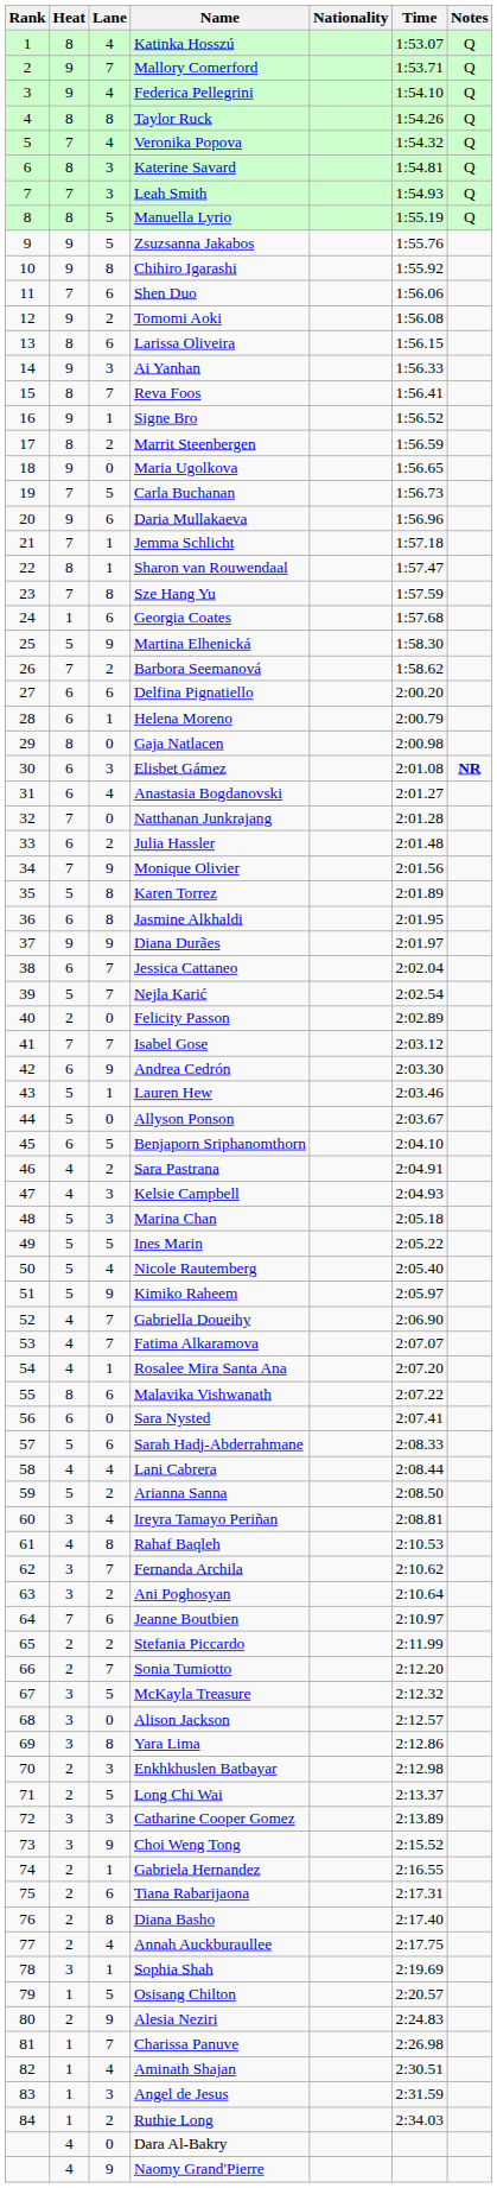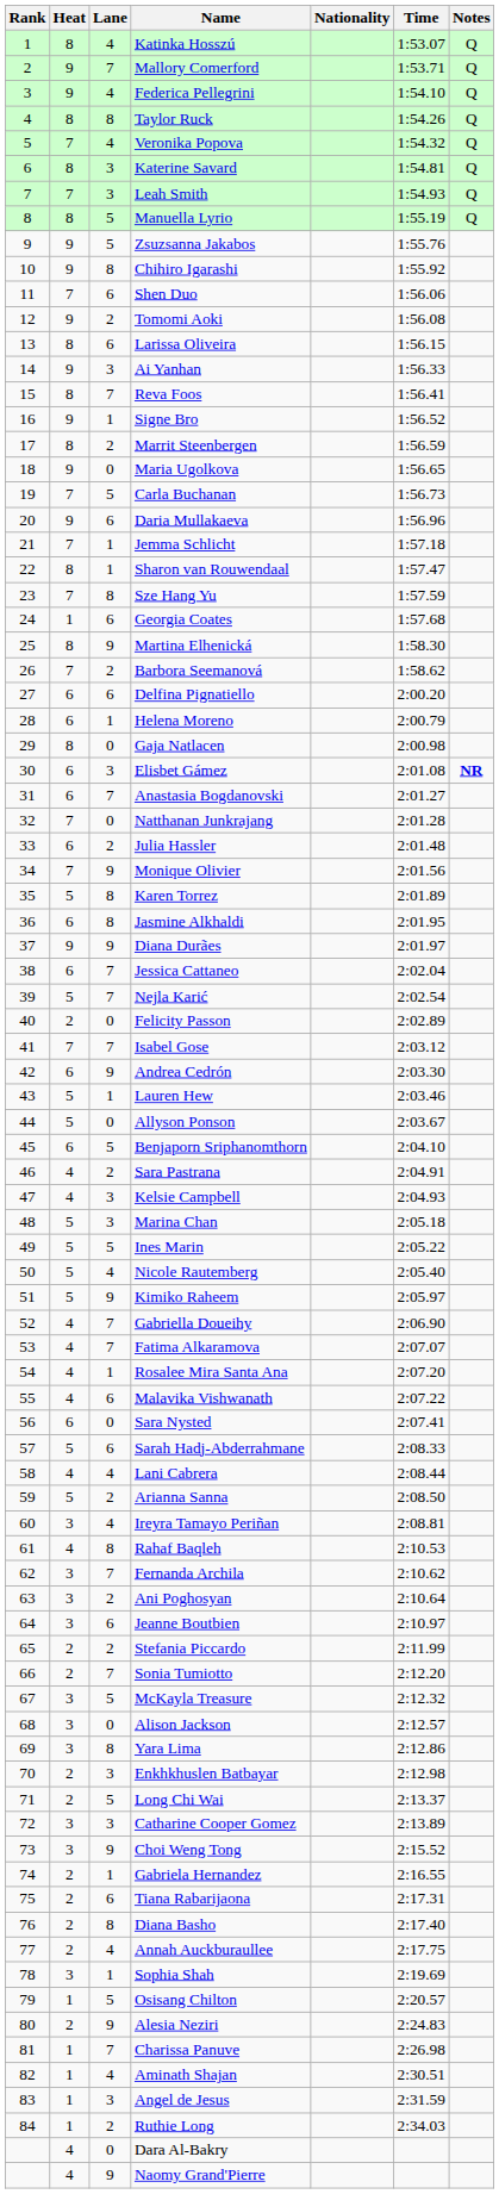 <table class="wikitable sortable" style="text-align:center">
 <tr>
 <th>Rank</th>
 <th>Heat</th>
 <th>Lane</th>
 <th>Name</th>
 <th>Nationality</th>
 <th>Time</th>
 <th>Notes</th>
 </tr>
 <tr bgcolor=ccffcc>
 <td>1</td>
 <td>8</td>
 <td>4</td>
 <td align=left><a href='#'>Katinka Hosszú</a></td>
 <td align=left></td>
 <td>1:53.07</td>
 <td>Q</td>
 </tr>
 <tr bgcolor=ccffcc>
 <td>2</td>
 <td>9</td>
 <td>7</td>
 <td align=left><a href='#'>Mallory Comerford</a></td>
 <td align=left></td>
 <td>1:53.71</td>
 <td>Q</td>
 </tr>
 <tr bgcolor=ccffcc>
 <td>3</td>
 <td>9</td>
 <td>4</td>
 <td align=left><a href='#'>Federica Pellegrini</a></td>
 <td align=left></td>
 <td>1:54.10</td>
 <td>Q</td>
 </tr>
 <tr bgcolor=ccffcc>
 <td>4</td>
 <td>8</td>
 <td>8</td>
 <td align=left><a href='#'>Taylor Ruck</a></td>
 <td align=left></td>
 <td>1:54.26</td>
 <td>Q</td>
 </tr>
 <tr bgcolor=ccffcc>
 <td>5</td>
 <td>7</td>
 <td>4</td>
 <td align=left><a href='#'>Veronika Popova</a></td>
 <td align=left></td>
 <td>1:54.32</td>
 <td>Q</td>
 </tr>
 <tr bgcolor=ccffcc>
 <td>6</td>
 <td>8</td>
 <td>3</td>
 <td align=left><a href='#'>Katerine Savard</a></td>
 <td align=left></td>
 <td>1:54.81</td>
 <td>Q</td>
 </tr>
 <tr bgcolor=ccffcc>
 <td>7</td>
 <td>7</td>
 <td>3</td>
 <td align=left><a href='#'>Leah Smith</a></td>
 <td align=left></td>
 <td>1:54.93</td>
 <td>Q</td>
 </tr>
 <tr bgcolor=ccffcc>
 <td>8</td>
 <td>8</td>
 <td>5</td>
 <td align=left><a href='#'>Manuella Lyrio</a></td>
 <td align=left></td>
 <td>1:55.19</td>
 <td>Q</td>
 </tr>
 <tr>
 <td>9</td>
 <td>9</td>
 <td>5</td>
 <td align=left><a href='#'>Zsuzsanna Jakabos</a></td>
 <td align=left></td>
 <td>1:55.76</td>
 <td></td>
 </tr>
 <tr>
 <td>10</td>
 <td>9</td>
 <td>8</td>
 <td align=left><a href='#'>Chihiro Igarashi</a></td>
 <td align=left></td>
 <td>1:55.92</td>
 <td></td>
 </tr>
 <tr>
 <td>11</td>
 <td>7</td>
 <td>6</td>
 <td align=left><a href='#'>Shen Duo</a></td>
 <td align=left></td>
 <td>1:56.06</td>
 <td></td>
 </tr>
 <tr>
 <td>12</td>
 <td>9</td>
 <td>2</td>
 <td align=left><a href='#'>Tomomi Aoki</a></td>
 <td align=left></td>
 <td>1:56.08</td>
 <td></td>
 </tr>
 <tr>
 <td>13</td>
 <td>8</td>
 <td>6</td>
 <td align=left><a href='#'>Larissa Oliveira</a></td>
 <td align=left></td>
 <td>1:56.15</td>
 <td></td>
 </tr>
 <tr>
 <td>14</td>
 <td>9</td>
 <td>3</td>
 <td align=left><a href='#'>Ai Yanhan</a></td>
 <td align=left></td>
 <td>1:56.33</td>
 <td></td>
 </tr>
 <tr>
 <td>15</td>
 <td>8</td>
 <td>7</td>
 <td align=left><a href='#'>Reva Foos</a></td>
 <td align=left></td>
 <td>1:56.41</td>
 <td></td>
 </tr>
 <tr>
 <td>16</td>
 <td>9</td>
 <td>1</td>
 <td align=left><a href='#'>Signe Bro</a></td>
 <td align=left></td>
 <td>1:56.52</td>
 <td></td>
 </tr>
 <tr>
 <td>17</td>
 <td>8</td>
 <td>2</td>
 <td align=left><a href='#'>Marrit Steenbergen</a></td>
 <td align=left></td>
 <td>1:56.59</td>
 <td></td>
 </tr>
 <tr>
 <td>18</td>
 <td>9</td>
 <td>0</td>
 <td align=left><a href='#'>Maria Ugolkova</a></td>
 <td align=left></td>
 <td>1:56.65</td>
 <td></td>
 </tr>
 <tr>
 <td>19</td>
 <td>7</td>
 <td>5</td>
 <td align=left><a href='#'>Carla Buchanan</a></td>
 <td align=left></td>
 <td>1:56.73</td>
 <td></td>
 </tr>
 <tr>
 <td>20</td>
 <td>9</td>
 <td>6</td>
 <td align=left><a href='#'>Daria Mullakaeva</a></td>
 <td align=left></td>
 <td>1:56.96</td>
 <td></td>
 </tr>
 <tr>
 <td>21</td>
 <td>7</td>
 <td>1</td>
 <td align=left><a href='#'>Jemma Schlicht</a></td>
 <td align=left></td>
 <td>1:57.18</td>
 <td></td>
 </tr>
 <tr>
 <td>22</td>
 <td>8</td>
 <td>1</td>
 <td align=left><a href='#'>Sharon van Rouwendaal</a></td>
 <td align=left></td>
 <td>1:57.47</td>
 <td></td>
 </tr>
 <tr>
 <td>23</td>
 <td>7</td>
 <td>8</td>
 <td align=left><a href='#'>Sze Hang Yu</a></td>
 <td align=left></td>
 <td>1:57.59</td>
 <td></td>
 </tr>
 <tr>
 <td>24</td>
 <td>1</td>
 <td>6</td>
 <td align=left><a href='#'>Georgia Coates</a></td>
 <td align=left></td>
 <td>1:57.68</td>
 <td></td>
 </tr>
 <tr>
 <td>25</td>
-<td>5</td>
+<td>8</td>
 <td>9</td>
 <td align=left><a href='#'>Martina Elhenická</a></td>
 <td align=left></td>
 <td>1:58.30</td>
 <td></td>
 </tr>
 <tr>
 <td>26</td>
 <td>7</td>
 <td>2</td>
 <td align=left><a href='#'>Barbora Seemanová</a></td>
 <td align=left></td>
 <td>1:58.62</td>
 <td></td>
 </tr>
 <tr>
 <td>27</td>
 <td>6</td>
 <td>6</td>
 <td align=left><a href='#'>Delfina Pignatiello</a></td>
 <td align=left></td>
 <td>2:00.20</td>
 <td></td>
 </tr>
 <tr>
 <td>28</td>
 <td>6</td>
 <td>1</td>
 <td align=left><a href='#'>Helena Moreno</a></td>
 <td align=left></td>
 <td>2:00.79</td>
 <td></td>
 </tr>
 <tr>
 <td>29</td>
 <td>8</td>
 <td>0</td>
 <td align=left><a href='#'>Gaja Natlacen</a></td>
 <td align=left></td>
 <td>2:00.98</td>
 <td></td>
 </tr>
 <tr>
 <td>30</td>
 <td>6</td>
 <td>3</td>
 <td align=left><a href='#'>Elisbet Gámez</a></td>
 <td align=left></td>
 <td>2:01.08</td>
 <td><strong><a href='#'>NR</a></strong></td>
 </tr>
 <tr>
 <td>31</td>
 <td>6</td>
-<td>4</td>
+<td>7</td>
 <td align=left><a href='#'>Anastasia Bogdanovski</a></td>
 <td align=left></td>
 <td>2:01.27</td>
 <td></td>
 </tr>
 <tr>
 <td>32</td>
 <td>7</td>
 <td>0</td>
 <td align=left><a href='#'>Natthanan Junkrajang</a></td>
 <td align=left></td>
 <td>2:01.28</td>
 <td></td>
 </tr>
 <tr>
 <td>33</td>
 <td>6</td>
 <td>2</td>
 <td align=left><a href='#'>Julia Hassler</a></td>
 <td align=left></td>
 <td>2:01.48</td>
 <td></td>
 </tr>
 <tr>
 <td>34</td>
 <td>7</td>
 <td>9</td>
 <td align=left><a href='#'>Monique Olivier</a></td>
 <td align=left></td>
 <td>2:01.56</td>
 <td></td>
 </tr>
 <tr>
 <td>35</td>
 <td>5</td>
 <td>8</td>
 <td align=left><a href='#'>Karen Torrez</a></td>
 <td align=left></td>
 <td>2:01.89</td>
 <td></td>
 </tr>
 <tr>
 <td>36</td>
 <td>6</td>
 <td>8</td>
 <td align=left><a href='#'>Jasmine Alkhaldi</a></td>
 <td align=left></td>
 <td>2:01.95</td>
 <td></td>
 </tr>
 <tr>
 <td>37</td>
 <td>9</td>
 <td>9</td>
 <td align=left><a href='#'>Diana Durães</a></td>
 <td align=left></td>
 <td>2:01.97</td>
 <td></td>
 </tr>
 <tr>
 <td>38</td>
 <td>6</td>
 <td>7</td>
 <td align=left><a href='#'>Jessica Cattaneo</a></td>
 <td align=left></td>
 <td>2:02.04</td>
 <td></td>
 </tr>
 <tr>
 <td>39</td>
 <td>5</td>
 <td>7</td>
 <td align=left><a href='#'>Nejla Karić</a></td>
 <td align=left></td>
 <td>2:02.54</td>
 <td></td>
 </tr>
 <tr>
 <td>40</td>
 <td>2</td>
 <td>0</td>
 <td align=left><a href='#'>Felicity Passon</a></td>
 <td align=left></td>
 <td>2:02.89</td>
 <td></td>
 </tr>
 <tr>
 <td>41</td>
 <td>7</td>
 <td>7</td>
 <td align=left><a href='#'>Isabel Gose</a></td>
 <td align=left></td>
 <td>2:03.12</td>
 <td></td>
 </tr>
 <tr>
 <td>42</td>
 <td>6</td>
 <td>9</td>
 <td align=left><a href='#'>Andrea Cedrón</a></td>
 <td align=left></td>
 <td>2:03.30</td>
 <td></td>
 </tr>
 <tr>
 <td>43</td>
 <td>5</td>
 <td>1</td>
 <td align=left><a href='#'>Lauren Hew</a></td>
 <td align=left></td>
 <td>2:03.46</td>
 <td></td>
 </tr>
 <tr>
 <td>44</td>
 <td>5</td>
 <td>0</td>
 <td align=left><a href='#'>Allyson Ponson</a></td>
 <td align=left></td>
 <td>2:03.67</td>
 <td></td>
 </tr>
 <tr>
 <td>45</td>
 <td>6</td>
 <td>5</td>
 <td align=left><a href='#'>Benjaporn Sriphanomthorn</a></td>
 <td align=left></td>
 <td>2:04.10</td>
 <td></td>
 </tr>
 <tr>
 <td>46</td>
 <td>4</td>
 <td>2</td>
 <td align=left><a href='#'>Sara Pastrana</a></td>
 <td align=left></td>
 <td>2:04.91</td>
 <td></td>
 </tr>
 <tr>
 <td>47</td>
 <td>4</td>
 <td>3</td>
 <td align=left><a href='#'>Kelsie Campbell</a></td>
 <td align=left></td>
 <td>2:04.93</td>
 <td></td>
 </tr>
 <tr>
 <td>48</td>
 <td>5</td>
 <td>3</td>
 <td align=left><a href='#'>Marina Chan</a></td>
 <td align=left></td>
 <td>2:05.18</td>
 <td></td>
 </tr>
 <tr>
 <td>49</td>
 <td>5</td>
 <td>5</td>
 <td align=left><a href='#'>Ines Marin</a></td>
 <td align=left></td>
 <td>2:05.22</td>
 <td></td>
 </tr>
 <tr>
 <td>50</td>
 <td>5</td>
 <td>4</td>
 <td align=left><a href='#'>Nicole Rautemberg</a></td>
 <td align=left></td>
 <td>2:05.40</td>
 <td></td>
 </tr>
 <tr>
 <td>51</td>
 <td>5</td>
 <td>9</td>
 <td align=left><a href='#'>Kimiko Raheem</a></td>
 <td align=left></td>
 <td>2:05.97</td>
 <td></td>
 </tr>
 <tr>
 <td>52</td>
 <td>4</td>
 <td>7</td>
 <td align=left><a href='#'>Gabriella Doueihy</a></td>
 <td align=left></td>
 <td>2:06.90</td>
 <td></td>
 </tr>
 <tr>
 <td>53</td>
 <td>4</td>
 <td>7</td>
 <td align=left><a href='#'>Fatima Alkaramova</a></td>
 <td align=left></td>
 <td>2:07.07</td>
 <td></td>
 </tr>
 <tr>
 <td>54</td>
 <td>4</td>
 <td>1</td>
 <td align=left><a href='#'>Rosalee Mira Santa Ana</a></td>
 <td align=left></td>
 <td>2:07.20</td>
 <td></td>
 </tr>
 <tr>
 <td>55</td>
-<td>8</td>
+<td>4</td>
 <td>6</td>
 <td align=left><a href='#'>Malavika Vishwanath</a></td>
 <td align=left></td>
 <td>2:07.22</td>
 <td></td>
 </tr>
 <tr>
 <td>56</td>
 <td>6</td>
 <td>0</td>
 <td align=left><a href='#'>Sara Nysted</a></td>
 <td align=left></td>
 <td>2:07.41</td>
 <td></td>
 </tr>
 <tr>
 <td>57</td>
 <td>5</td>
 <td>6</td>
 <td align=left><a href='#'>Sarah Hadj-Abderrahmane</a></td>
 <td align=left></td>
 <td>2:08.33</td>
 <td></td>
 </tr>
 <tr>
 <td>58</td>
 <td>4</td>
 <td>4</td>
 <td align=left><a href='#'>Lani Cabrera</a></td>
 <td align=left></td>
 <td>2:08.44</td>
 <td></td>
 </tr>
 <tr>
 <td>59</td>
 <td>5</td>
 <td>2</td>
 <td align=left><a href='#'>Arianna Sanna</a></td>
 <td align=left></td>
 <td>2:08.50</td>
 <td></td>
 </tr>
 <tr>
 <td>60</td>
 <td>3</td>
 <td>4</td>
 <td align=left><a href='#'>Ireyra Tamayo Periñan</a></td>
 <td align=left></td>
 <td>2:08.81</td>
 <td></td>
 </tr>
 <tr>
 <td>61</td>
 <td>4</td>
 <td>8</td>
 <td align=left><a href='#'>Rahaf Baqleh</a></td>
 <td align=left></td>
 <td>2:10.53</td>
 <td></td>
 </tr>
 <tr>
 <td>62</td>
 <td>3</td>
 <td>7</td>
 <td align=left><a href='#'>Fernanda Archila</a></td>
 <td align=left></td>
 <td>2:10.62</td>
 <td></td>
 </tr>
 <tr>
 <td>63</td>
 <td>3</td>
 <td>2</td>
 <td align=left><a href='#'>Ani Poghosyan</a></td>
 <td align=left></td>
 <td>2:10.64</td>
 <td></td>
 </tr>
 <tr>
 <td>64</td>
-<td>7</td>
+<td>3</td>
 <td>6</td>
 <td align=left><a href='#'>Jeanne Boutbien</a></td>
 <td align=left></td>
 <td>2:10.97</td>
 <td></td>
 </tr>
 <tr>
 <td>65</td>
 <td>2</td>
 <td>2</td>
 <td align=left><a href='#'>Stefania Piccardo</a></td>
 <td align=left></td>
 <td>2:11.99</td>
 <td></td>
 </tr>
 <tr>
 <td>66</td>
 <td>2</td>
 <td>7</td>
 <td align=left><a href='#'>Sonia Tumiotto</a></td>
 <td align=left></td>
 <td>2:12.20</td>
 <td></td>
 </tr>
 <tr>
 <td>67</td>
 <td>3</td>
 <td>5</td>
 <td align=left><a href='#'>McKayla Treasure</a></td>
 <td align=left></td>
 <td>2:12.32</td>
 <td></td>
 </tr>
 <tr>
 <td>68</td>
 <td>3</td>
 <td>0</td>
 <td align=left><a href='#'>Alison Jackson</a></td>
 <td align=left></td>
 <td>2:12.57</td>
 <td></td>
 </tr>
 <tr>
 <td>69</td>
 <td>3</td>
 <td>8</td>
 <td align=left><a href='#'>Yara Lima</a></td>
 <td align=left></td>
 <td>2:12.86</td>
 <td></td>
 </tr>
 <tr>
 <td>70</td>
 <td>2</td>
 <td>3</td>
 <td align=left><a href='#'>Enkhkhuslen Batbayar</a></td>
 <td align=left></td>
 <td>2:12.98</td>
 <td></td>
 </tr>
 <tr>
 <td>71</td>
 <td>2</td>
 <td>5</td>
 <td align=left><a href='#'>Long Chi Wai</a></td>
 <td align=left></td>
 <td>2:13.37</td>
 <td></td>
 </tr>
 <tr>
 <td>72</td>
 <td>3</td>
 <td>3</td>
 <td align=left><a href='#'>Catharine Cooper Gomez</a></td>
 <td align=left></td>
 <td>2:13.89</td>
 <td></td>
 </tr>
 <tr>
 <td>73</td>
 <td>3</td>
 <td>9</td>
 <td align=left><a href='#'>Choi Weng Tong</a></td>
 <td align=left></td>
 <td>2:15.52</td>
 <td></td>
 </tr>
 <tr>
 <td>74</td>
 <td>2</td>
 <td>1</td>
 <td align=left><a href='#'>Gabriela Hernandez</a></td>
 <td align=left></td>
 <td>2:16.55</td>
 <td></td>
 </tr>
 <tr>
 <td>75</td>
 <td>2</td>
 <td>6</td>
 <td align=left><a href='#'>Tiana Rabarijaona</a></td>
 <td align=left></td>
 <td>2:17.31</td>
 <td></td>
 </tr>
 <tr>
 <td>76</td>
 <td>2</td>
 <td>8</td>
 <td align=left><a href='#'>Diana Basho</a></td>
 <td align=left></td>
 <td>2:17.40</td>
 <td></td>
 </tr>
 <tr>
 <td>77</td>
 <td>2</td>
 <td>4</td>
 <td align=left><a href='#'>Annah Auckburaullee</a></td>
 <td align=left></td>
 <td>2:17.75</td>
 <td></td>
 </tr>
 <tr>
 <td>78</td>
 <td>3</td>
 <td>1</td>
 <td align=left><a href='#'>Sophia Shah</a></td>
 <td align=left></td>
 <td>2:19.69</td>
 <td></td>
 </tr>
 <tr>
 <td>79</td>
 <td>1</td>
 <td>5</td>
 <td align=left><a href='#'>Osisang Chilton</a></td>
 <td align=left></td>
 <td>2:20.57</td>
 <td></td>
 </tr>
 <tr>
 <td>80</td>
 <td>2</td>
 <td>9</td>
 <td align=left><a href='#'>Alesia Neziri</a></td>
 <td align=left></td>
 <td>2:24.83</td>
 <td></td>
 </tr>
 <tr>
 <td>81</td>
 <td>1</td>
 <td>7</td>
 <td align=left><a href='#'>Charissa Panuve</a></td>
 <td align=left></td>
 <td>2:26.98</td>
 <td></td>
 </tr>
 <tr>
 <td>82</td>
 <td>1</td>
 <td>4</td>
 <td align=left><a href='#'>Aminath Shajan</a></td>
 <td align=left></td>
 <td>2:30.51</td>
 <td></td>
 </tr>
 <tr>
 <td>83</td>
 <td>1</td>
 <td>3</td>
 <td align=left><a href='#'>Angel de Jesus</a></td>
 <td align=left></td>
 <td>2:31.59</td>
 <td></td>
 </tr>
 <tr>
 <td>84</td>
 <td>1</td>
 <td>2</td>
 <td align=left><a href='#'>Ruthie Long</a></td>
 <td align=left></td>
 <td>2:34.03</td>
 <td></td>
 </tr>
 <tr>
 <td></td>
 <td>4</td>
 <td>0</td>
 <td align=left>Dara Al-Bakry</td>
 <td align=left></td>
 <td></td>
 <td></td>
 </tr>
 <tr>
 <td></td>
 <td>4</td>
 <td>9</td>
 <td align=left><a href='#'>Naomy Grand'Pierre</a></td>
 <td align=left></td>
 <td></td>
 <td></td>
 </tr>
 </table>
